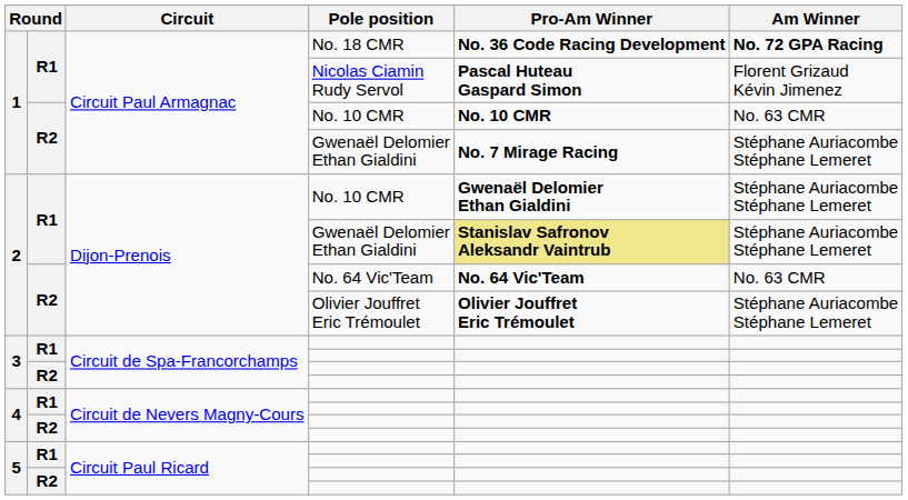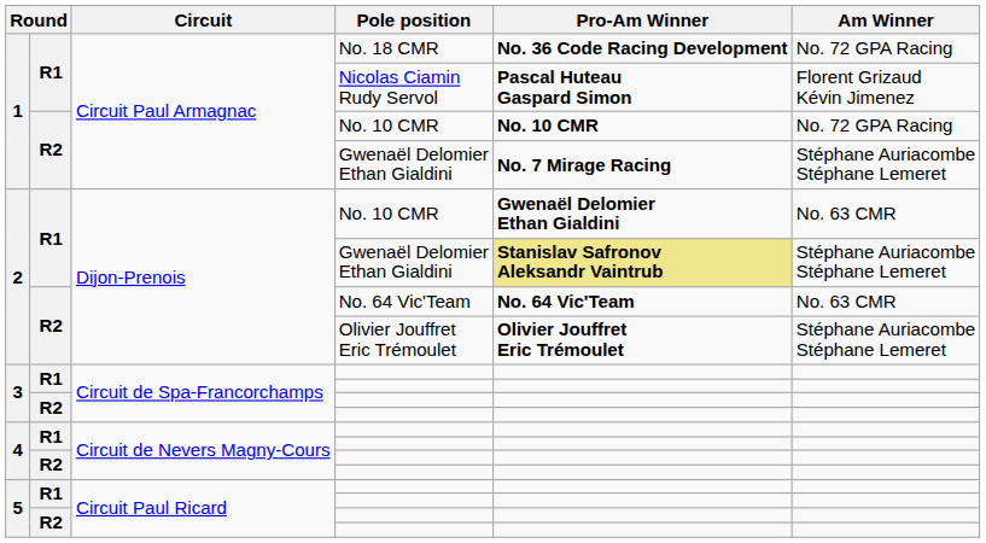 <table class="wikitable" style="font-size:85%;">
 <tr>
 <th colspan="2">Round</th>
 <th>Circuit</th>
 <th>Pole position</th>
 <th>Pro-Am Winner</th>
 <th>Am Winner</th>
 </tr>
 <tr>
 <th rowspan="4">1</th>
 <th rowspan="2">R1</th>
 <td rowspan="4"> <a href='#'>Circuit Paul Armagnac</a></td>
 <td> No. 18 CMR</td>
 <td><strong> No. 36 Code Racing Development</strong></td>
-<td><strong> No. 72 GPA Racing</strong></td>
+<td> No. 72 GPA Racing</td>
 </tr>
 <tr>
 <td> <a href='#'>Nicolas Ciamin</a><br> Rudy Servol</td>
 <td><strong> Pascal Huteau<br> Gaspard Simon</strong></td>
 <td> Florent Grizaud<br> Kévin Jimenez</td>
 </tr>
 <tr>
 <th rowspan="2">R2</th>
 <td> No. 10 CMR</td>
 <td><strong> No. 10 CMR</strong></td>
-<td> No. 63 CMR</td>
+<td> No. 72 GPA Racing</td>
 </tr>
 <tr>
 <td> Gwenaël Delomier<br> Ethan Gialdini</td>
 <td><strong> No. 7 Mirage Racing</strong></td>
 <td> Stéphane Auriacombe<br> Stéphane Lemeret</td>
 </tr>
 <tr>
 <th rowspan="4">2</th>
 <th rowspan="2">R1</th>
 <td rowspan="4"> <a href='#'>Dijon-Prenois</a></td>
 <td> No. 10 CMR</td>
 <td><strong> Gwenaël Delomier<br> Ethan Gialdini</strong></td>
-<td> Stéphane Auriacombe<br> Stéphane Lemeret</td>
+<td> No. 63 CMR</td>
 </tr>
 <tr>
 <td> Gwenaël Delomier<br> Ethan Gialdini</td>
 <td align="left" style="background: khaki;"><strong> Stanislav Safronov<br> Aleksandr Vaintrub</strong></td>
 <td> Stéphane Auriacombe<br> Stéphane Lemeret</td>
 </tr>
 <tr>
 <th rowspan="2">R2</th>
 <td> No. 64 Vic'Team</td>
 <td><strong> No. 64 Vic'Team</strong></td>
 <td> No. 63 CMR</td>
 </tr>
 <tr>
 <td> Olivier Jouffret<br> Eric Trémoulet</td>
 <td><strong> Olivier Jouffret<br> Eric Trémoulet</strong></td>
 <td> Stéphane Auriacombe<br> Stéphane Lemeret</td>
 </tr>
 <tr>
 <th rowspan="4">3</th>
 <th rowspan="2">R1</th>
 <td rowspan="4"> <a href='#'>Circuit de Spa-Francorchamps</a></td>
 <td></td>
 <td></td>
 <td></td>
 </tr>
 <tr>
 <td></td>
 <td></td>
 <td></td>
 </tr>
 <tr>
 <th rowspan="2">R2</th>
 <td></td>
 <td></td>
 <td></td>
 </tr>
 <tr>
 <td></td>
 <td></td>
 <td></td>
 </tr>
 <tr>
 <th rowspan="4">4</th>
 <th rowspan="2">R1</th>
 <td rowspan="4"> <a href='#'>Circuit de Nevers Magny-Cours</a></td>
 <td></td>
 <td></td>
 <td></td>
 </tr>
 <tr>
 <td></td>
 <td></td>
 <td></td>
 </tr>
 <tr>
 <th rowspan="2">R2</th>
 <td></td>
 <td></td>
 <td></td>
 </tr>
 <tr>
 <td></td>
 <td></td>
 <td></td>
 </tr>
 <tr>
 <th rowspan="4">5</th>
 <th rowspan="2">R1</th>
 <td rowspan="4"> <a href='#'>Circuit Paul Ricard</a></td>
 <td></td>
 <td></td>
 <td></td>
 </tr>
 <tr>
 <td></td>
 <td></td>
 <td></td>
 </tr>
 <tr>
 <th rowspan="2">R2</th>
 <td></td>
 <td></td>
 <td></td>
 </tr>
 <tr>
 <td></td>
 <td></td>
 <td></td>
 </tr>
 </table>
